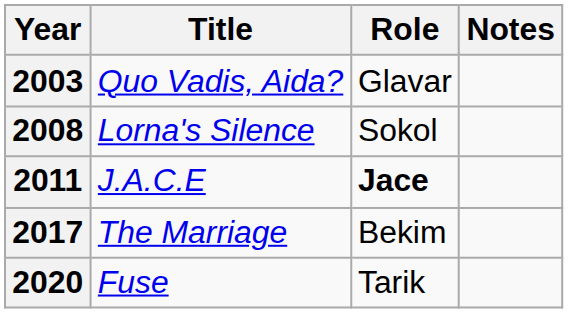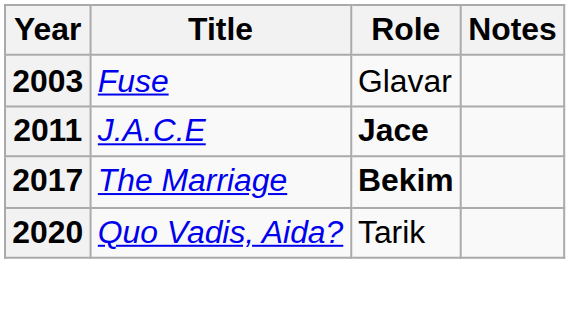 <table class="wikitable plainrowheaders sortable"  style=font-size:100%>
 <tr>
 <th scope="col">Year</th>
 <th scope="col">Title</th>
 <th scope="col">Role</th>
 <th scope="col" class="unsortable">Notes</th>
 </tr>
 <tr>
 <th scope=row>2003</th>
-<td><em><a href='#'>Quo Vadis, Aida?</a></em></td>
+<td><em><a href='#'>Fuse</a></em></td>
 <td>Glavar</td>
-<td></td>
-</tr>
-<tr>
-<th scope=row>2008</th>
-<td><em><a href='#'>Lorna's Silence</a></em></td>
-<td>Sokol</td>
 <td></td>
 </tr>
 <tr>
 <th scope=row>2011</th>
 <td><em><a href='#'>J.A.C.E</a></em></td>
 <td><strong>Jace</strong></td>
 <td></td>
 </tr>
 <tr>
 <th scope=row>2017</th>
 <td><em><a href='#'>The Marriage</a></em></td>
-<td>Bekim</td>
+<td><strong>Bekim</strong></td>
 <td></td>
 </tr>
 <tr>
 <th scope=row>2020</th>
-<td><em><a href='#'>Fuse</a></em></td>
+<td><em><a href='#'>Quo Vadis, Aida?</a></em></td>
 <td>Tarik</td>
 <td></td>
 </tr>
 </table>
